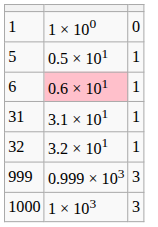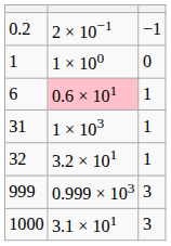 <table class="wikitable">
 <tr>
 <th></th>
 <th></th>
 <th></th>
 </tr>
 <tr>
+<td>0.2</td>
+<td>2 × 10<sup>−1</sup></td>
+<td>−1</td>
+</tr>
+<tr>
 <td>1</td>
 <td>1 × 10<sup>0</sup></td>
 <td>0</td>
-</tr>
-<tr>
-<td>5</td>
-<td>0.5 × 10<sup>1</sup></td>
-<td>1</td>
 </tr>
 <tr>
 <td>6</td>
 <td style="background: pink;">0.6 × 10<sup>1</sup></td>
 <td>1</td>
 </tr>
 <tr>
 <td>31</td>
-<td>3.1 × 10<sup>1</sup></td>
+<td>1 × 10<sup>3</sup></td>
 <td>1</td>
 </tr>
 <tr>
 <td>32</td>
 <td>3.2 × 10<sup>1</sup></td>
 <td>1</td>
 </tr>
 <tr>
 <td>999</td>
 <td>0.999 × 10<sup>3</sup></td>
 <td>3</td>
 </tr>
 <tr>
 <td>1000</td>
-<td>1 × 10<sup>3</sup></td>
+<td>3.1 × 10<sup>1</sup></td>
 <td>3</td>
 </tr>
 </table>
